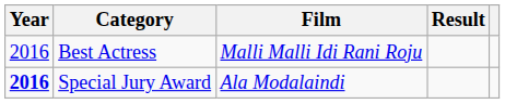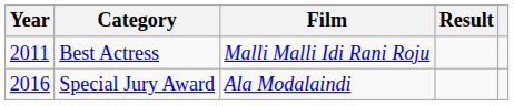 <table class="wikitable sortable plainrowheaders">
 <tr>
 <th scope="col">Year</th>
 <th scope="col">Category</th>
 <th scope="col">Film</th>
 <th scope="col">Result</th>
 <th scope="col" class="unsortable"></th>
 </tr>
 <tr>
-<td><a href='#'>2016</a></td>
+<td><a href='#'>2011</a></td>
 <td><a href='#'>Best Actress</a></td>
 <td><em><a href='#'>Malli Malli Idi Rani Roju</a></em></td>
 <td></td>
 <td></td>
 </tr>
 <tr>
-<td><strong><a href='#'>2016</a></strong></td>
+<td><a href='#'>2016</a></td>
 <td><a href='#'>Special Jury Award</a></td>
 <td><em><a href='#'>Ala Modalaindi</a></em></td>
 <td></td>
 <td></td>
 </tr>
 </table>
